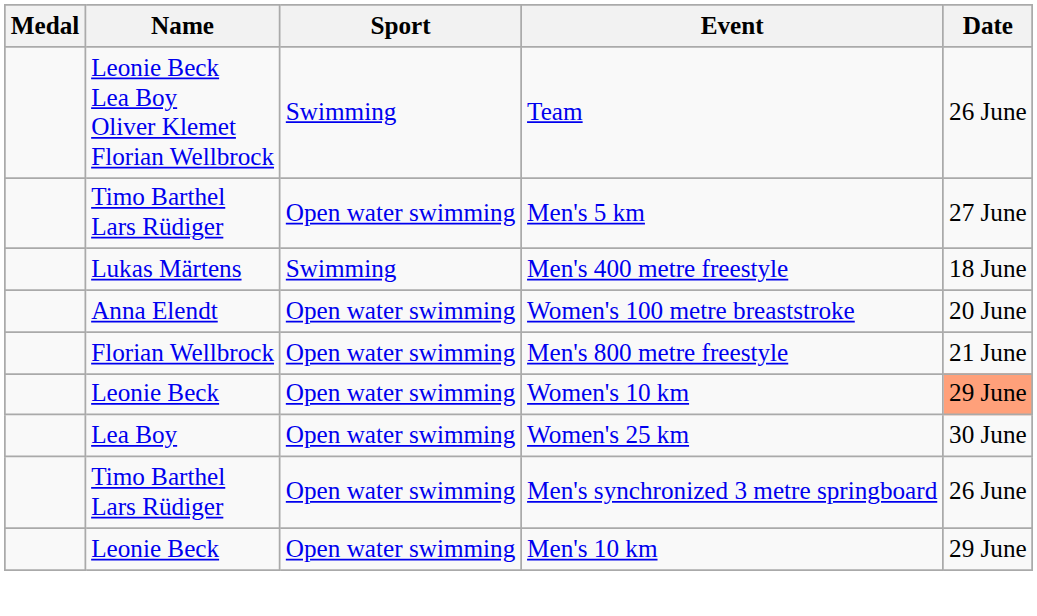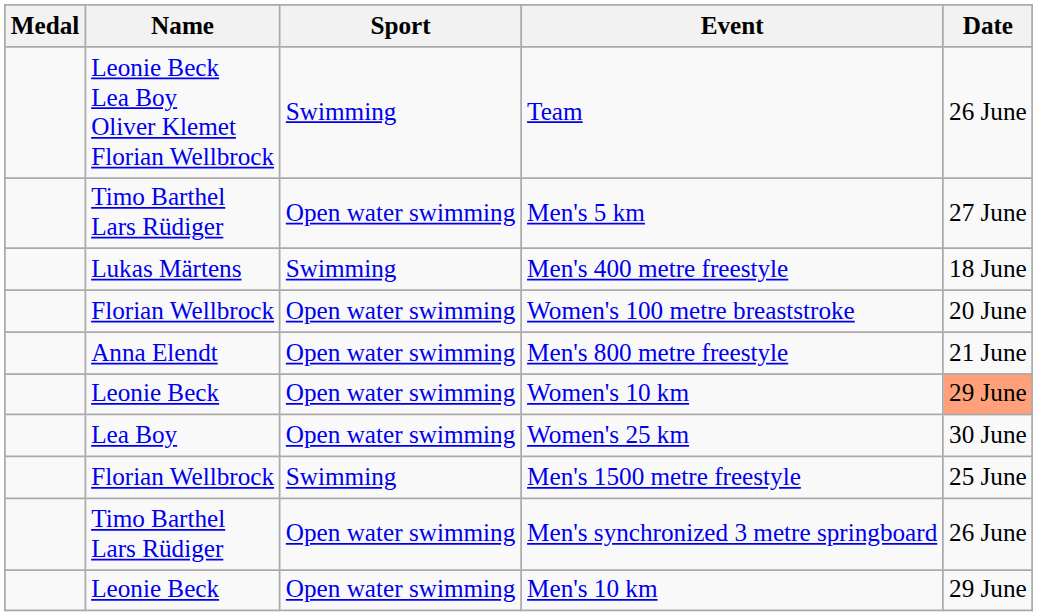 <table class="wikitable sortable" style="font-size:90%">
 <tr>
 <th>Medal</th>
 <th>Name</th>
 <th>Sport</th>
 <th>Event</th>
 <th>Date</th>
 </tr>
 <tr>
 <td></td>
 <td><a href='#'>Leonie Beck</a><br><a href='#'>Lea Boy</a><br><a href='#'>Oliver Klemet</a><br><a href='#'>Florian Wellbrock</a></td>
 <td><a href='#'>Swimming</a></td>
 <td><a href='#'>Team</a></td>
 <td>26 June</td>
 </tr>
 <tr>
 <td></td>
 <td><a href='#'>Timo Barthel</a><br><a href='#'>Lars Rüdiger</a></td>
 <td><a href='#'>Open water swimming</a></td>
 <td><a href='#'>Men's 5 km</a></td>
 <td>27 June</td>
 </tr>
 <tr>
 <td></td>
 <td><a href='#'>Lukas Märtens</a></td>
 <td><a href='#'>Swimming</a></td>
 <td><a href='#'>Men's 400 metre freestyle</a></td>
 <td>18 June</td>
 </tr>
 <tr>
 <td></td>
-<td><a href='#'>Anna Elendt</a></td>
+<td><a href='#'>Florian Wellbrock</a></td>
 <td><a href='#'>Open water swimming</a></td>
 <td><a href='#'>Women's 100 metre breaststroke</a></td>
 <td>20 June</td>
 </tr>
 <tr>
 <td></td>
-<td><a href='#'>Florian Wellbrock</a></td>
+<td><a href='#'>Anna Elendt</a></td>
 <td><a href='#'>Open water swimming</a></td>
 <td><a href='#'>Men's 800 metre freestyle</a></td>
 <td>21 June</td>
 </tr>
 <tr>
 <td></td>
 <td><a href='#'>Leonie Beck</a></td>
 <td><a href='#'>Open water swimming</a></td>
 <td><a href='#'>Women's 10 km</a></td>
 <td style="background: lightsalmon;">29 June</td>
 </tr>
 <tr>
 <td></td>
 <td><a href='#'>Lea Boy</a></td>
 <td><a href='#'>Open water swimming</a></td>
 <td><a href='#'>Women's 25 km</a></td>
 <td>30 June</td>
 </tr>
 <tr>
 <td></td>
+<td><a href='#'>Florian Wellbrock</a></td>
+<td><a href='#'>Swimming</a></td>
+<td><a href='#'>Men's 1500 metre freestyle</a></td>
+<td>25 June</td>
+</tr>
+<tr>
+<td></td>
 <td><a href='#'>Timo Barthel</a><br><a href='#'>Lars Rüdiger</a></td>
 <td><a href='#'>Open water swimming</a></td>
 <td><a href='#'>Men's synchronized 3 metre springboard</a></td>
 <td>26 June</td>
 </tr>
 <tr>
 <td></td>
 <td><a href='#'>Leonie Beck</a></td>
 <td><a href='#'>Open water swimming</a></td>
 <td><a href='#'>Men's 10 km</a></td>
 <td>29 June</td>
 </tr>
 </table>
